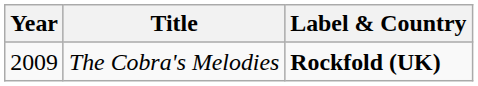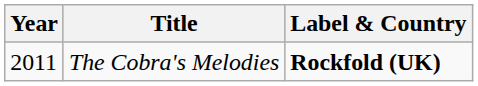 <table class="wikitable">
 <tr>
 <th>Year</th>
 <th>Title</th>
 <th>Label & Country</th>
 </tr>
 <tr>
-<td>2009</td>
+<td>2011</td>
 <td><em>The Cobra's Melodies</em></td>
 <td><strong>Rockfold (UK)</strong></td>
 </tr>
 </table>
